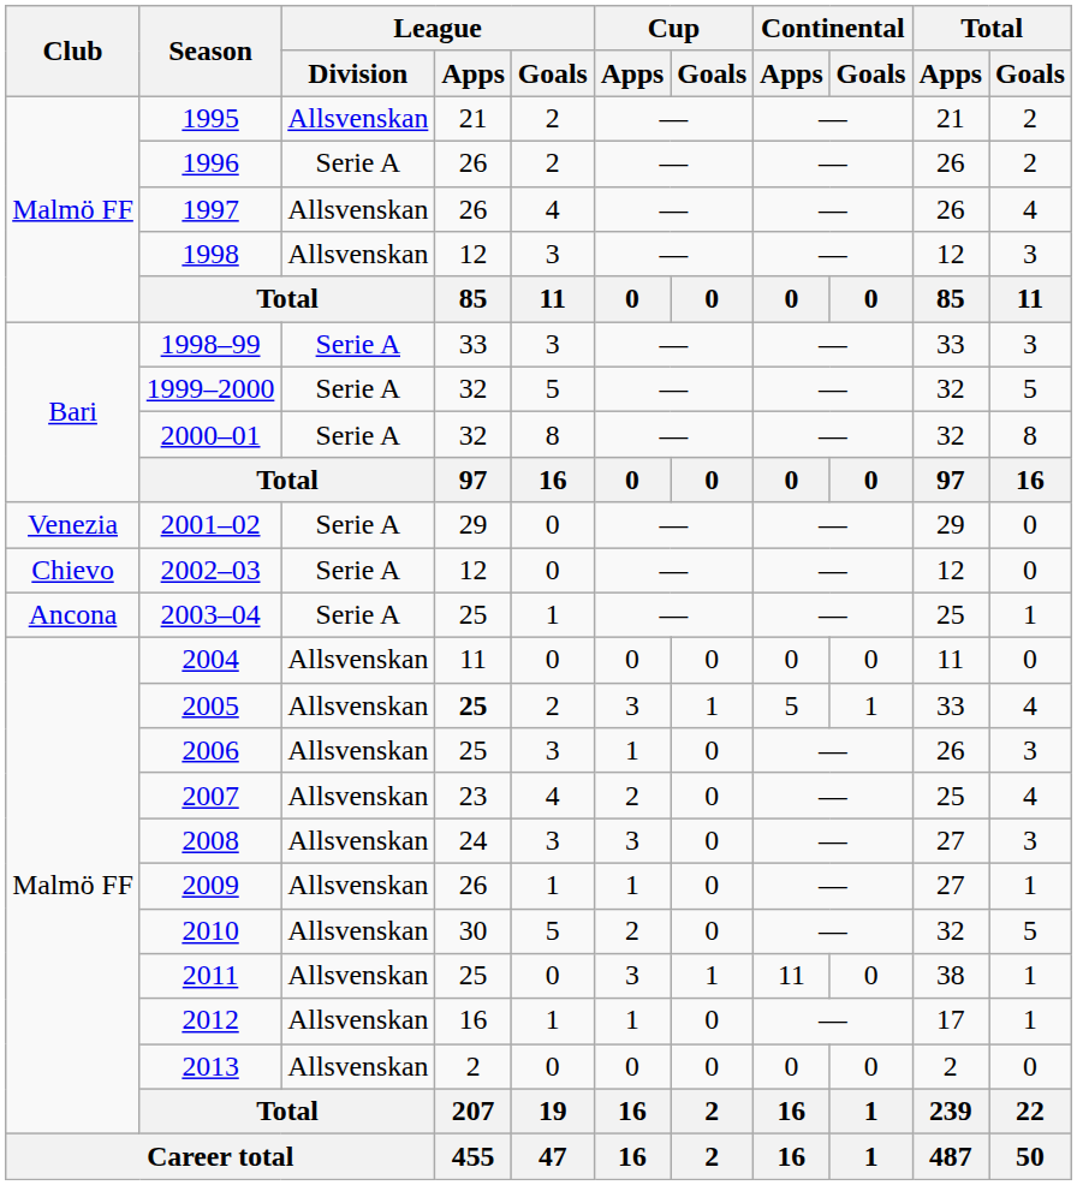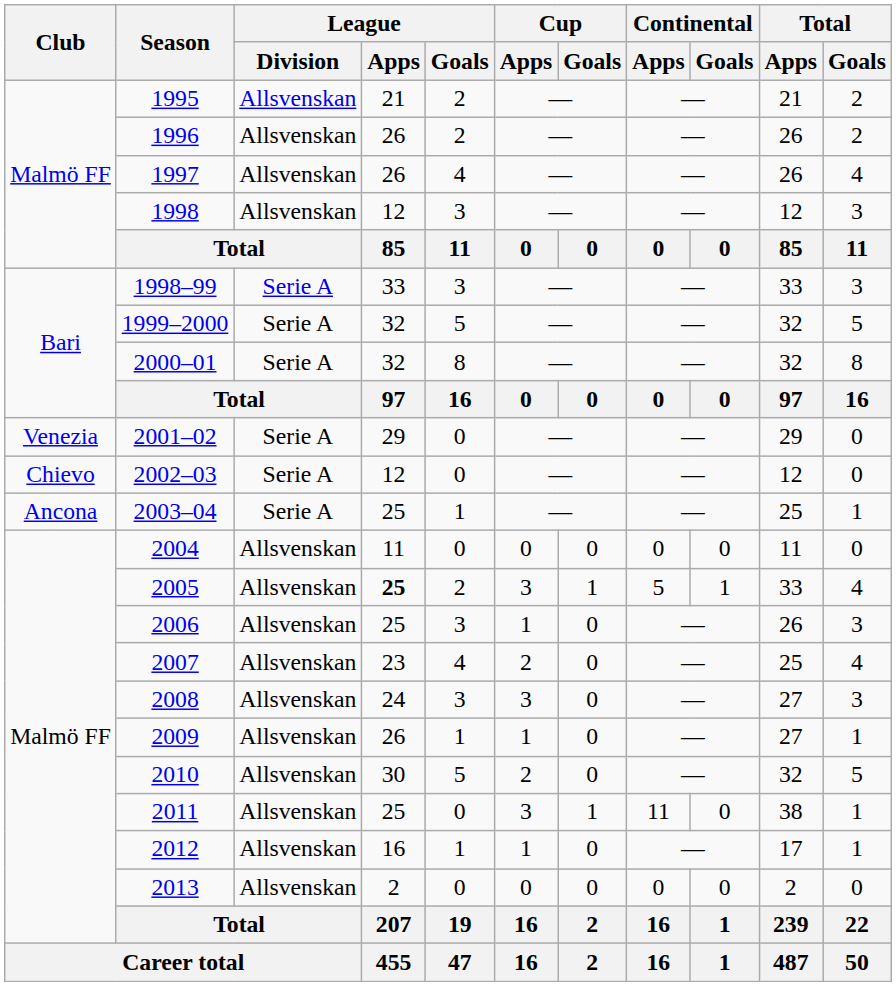 <table class="wikitable" style="text-align:center">
 <tr>
 <th rowspan="2">Club</th>
 <th rowspan="2">Season</th>
 <th colspan="3">League</th>
 <th colspan="2">Cup</th>
 <th colspan="2">Continental</th>
 <th colspan="2">Total</th>
 </tr>
 <tr>
 <th>Division</th>
 <th>Apps</th>
 <th>Goals</th>
 <th>Apps</th>
 <th>Goals</th>
 <th>Apps</th>
 <th>Goals</th>
 <th>Apps</th>
 <th>Goals</th>
 </tr>
 <tr>
 <td rowspan="5"><a href='#'>Malmö FF</a></td>
 <td><a href='#'>1995</a></td>
 <td><a href='#'>Allsvenskan</a></td>
 <td>21</td>
 <td>2</td>
 <td colspan="2">—</td>
 <td colspan="2">—</td>
 <td>21</td>
 <td>2</td>
 </tr>
 <tr>
 <td><a href='#'>1996</a></td>
-<td>Serie A</td>
+<td>Allsvenskan</td>
 <td>26</td>
 <td>2</td>
 <td colspan="2">—</td>
 <td colspan="2">—</td>
 <td>26</td>
 <td>2</td>
 </tr>
 <tr>
 <td><a href='#'>1997</a></td>
 <td>Allsvenskan</td>
 <td>26</td>
 <td>4</td>
 <td colspan="2">—</td>
 <td colspan="2">—</td>
 <td>26</td>
 <td>4</td>
 </tr>
 <tr>
 <td><a href='#'>1998</a></td>
 <td>Allsvenskan</td>
 <td>12</td>
 <td>3</td>
 <td colspan="2">—</td>
 <td colspan="2">—</td>
 <td>12</td>
 <td>3</td>
 </tr>
 <tr>
 <th colspan="2">Total</th>
 <th>85</th>
 <th>11</th>
 <th>0</th>
 <th>0</th>
 <th>0</th>
 <th>0</th>
 <th>85</th>
 <th>11</th>
 </tr>
 <tr>
 <td rowspan="4"><a href='#'>Bari</a></td>
 <td><a href='#'>1998–99</a></td>
 <td><a href='#'>Serie A</a></td>
 <td>33</td>
 <td>3</td>
 <td colspan="2">—</td>
 <td colspan="2">—</td>
 <td>33</td>
 <td>3</td>
 </tr>
 <tr>
 <td><a href='#'>1999–2000</a></td>
 <td>Serie A</td>
 <td>32</td>
 <td>5</td>
 <td colspan="2">—</td>
 <td colspan="2">—</td>
 <td>32</td>
 <td>5</td>
 </tr>
 <tr>
 <td><a href='#'>2000–01</a></td>
 <td>Serie A</td>
 <td>32</td>
 <td>8</td>
 <td colspan="2">—</td>
 <td colspan="2">—</td>
 <td>32</td>
 <td>8</td>
 </tr>
 <tr>
 <th colspan="2">Total</th>
 <th>97</th>
 <th>16</th>
 <th>0</th>
 <th>0</th>
 <th>0</th>
 <th>0</th>
 <th>97</th>
 <th>16</th>
 </tr>
 <tr>
 <td><a href='#'>Venezia</a></td>
 <td><a href='#'>2001–02</a></td>
 <td>Serie A</td>
 <td>29</td>
 <td>0</td>
 <td colspan="2">—</td>
 <td colspan="2">—</td>
 <td>29</td>
 <td>0</td>
 </tr>
 <tr>
 <td><a href='#'>Chievo</a></td>
 <td><a href='#'>2002–03</a></td>
 <td>Serie A</td>
 <td>12</td>
 <td>0</td>
 <td colspan="2">—</td>
 <td colspan="2">—</td>
 <td>12</td>
 <td>0</td>
 </tr>
 <tr>
 <td><a href='#'>Ancona</a></td>
 <td><a href='#'>2003–04</a></td>
 <td>Serie A</td>
 <td>25</td>
 <td>1</td>
 <td colspan="2">—</td>
 <td colspan="2">—</td>
 <td>25</td>
 <td>1</td>
 </tr>
 <tr>
 <td rowspan="11">Malmö FF</td>
 <td><a href='#'>2004</a></td>
 <td>Allsvenskan</td>
 <td>11</td>
 <td>0</td>
 <td>0</td>
 <td>0</td>
 <td>0</td>
 <td>0</td>
 <td>11</td>
 <td>0</td>
 </tr>
 <tr>
 <td><a href='#'>2005</a></td>
 <td>Allsvenskan</td>
 <td><strong>25</strong></td>
 <td>2</td>
 <td>3</td>
 <td>1</td>
 <td>5</td>
 <td>1</td>
 <td>33</td>
 <td>4</td>
 </tr>
 <tr>
 <td><a href='#'>2006</a></td>
 <td>Allsvenskan</td>
 <td>25</td>
 <td>3</td>
 <td>1</td>
 <td>0</td>
 <td colspan="2">—</td>
 <td>26</td>
 <td>3</td>
 </tr>
 <tr>
 <td><a href='#'>2007</a></td>
 <td>Allsvenskan</td>
 <td>23</td>
 <td>4</td>
 <td>2</td>
 <td>0</td>
 <td colspan="2">—</td>
 <td>25</td>
 <td>4</td>
 </tr>
 <tr>
 <td><a href='#'>2008</a></td>
 <td>Allsvenskan</td>
 <td>24</td>
 <td>3</td>
 <td>3</td>
 <td>0</td>
 <td colspan="2">—</td>
 <td>27</td>
 <td>3</td>
 </tr>
 <tr>
 <td><a href='#'>2009</a></td>
 <td>Allsvenskan</td>
 <td>26</td>
 <td>1</td>
 <td>1</td>
 <td>0</td>
 <td colspan="2">—</td>
 <td>27</td>
 <td>1</td>
 </tr>
 <tr>
 <td><a href='#'>2010</a></td>
 <td>Allsvenskan</td>
 <td>30</td>
 <td>5</td>
 <td>2</td>
 <td>0</td>
 <td colspan="2">—</td>
 <td>32</td>
 <td>5</td>
 </tr>
 <tr>
 <td><a href='#'>2011</a></td>
 <td>Allsvenskan</td>
 <td>25</td>
 <td>0</td>
 <td>3</td>
 <td>1</td>
 <td>11</td>
 <td>0</td>
 <td>38</td>
 <td>1</td>
 </tr>
 <tr>
 <td><a href='#'>2012</a></td>
 <td>Allsvenskan</td>
 <td>16</td>
 <td>1</td>
 <td>1</td>
 <td>0</td>
 <td colspan="2">—</td>
 <td>17</td>
 <td>1</td>
 </tr>
 <tr>
 <td><a href='#'>2013</a></td>
 <td>Allsvenskan</td>
 <td>2</td>
 <td>0</td>
 <td>0</td>
 <td>0</td>
 <td>0</td>
 <td>0</td>
 <td>2</td>
 <td>0</td>
 </tr>
 <tr>
 <th colspan="2">Total</th>
 <th>207</th>
 <th>19</th>
 <th>16</th>
 <th>2</th>
 <th>16</th>
 <th>1</th>
 <th>239</th>
 <th>22</th>
 </tr>
 <tr>
 <th colspan="3">Career total</th>
 <th>455</th>
 <th>47</th>
 <th>16</th>
 <th>2</th>
 <th>16</th>
 <th>1</th>
 <th>487</th>
 <th>50</th>
 </tr>
 </table>
